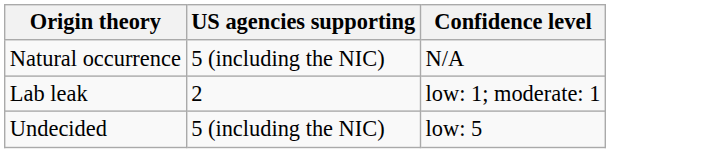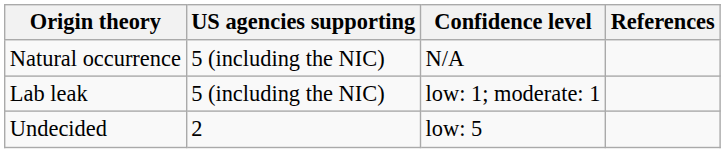 <table class="wikitable">
 <tr>
 <th>Origin theory</th>
 <th>US agencies supporting</th>
 <th>Confidence level</th>
+<th>References</th>
 </tr>
 <tr>
 <td>Natural occurrence</td>
 <td>5 (including the NIC)</td>
 <td>N/A</td>
+<td></td>
 </tr>
 <tr>
 <td>Lab leak</td>
-<td>2</td>
+<td>5 (including the NIC)</td>
 <td>low: 1; moderate: 1</td>
+<td></td>
 </tr>
 <tr>
 <td>Undecided</td>
-<td>5 (including the NIC)</td>
+<td>2</td>
 <td>low: 5</td>
+<td></td>
 </tr>
 </table>
